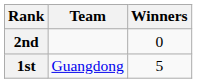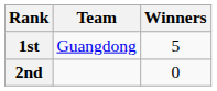 <table class="wikitable">
 <tr>
 <th>Rank</th>
 <th>Team</th>
 <th>Winners</th>
 </tr>
 <tr>
+<th align="center">1st</th>
+<td align="center"> <a href='#'>Guangdong</a></td>
+<td align="center">5</td>
+</tr>
+<tr>
 <th align="center">2nd</th>
 <td align="center"></td>
 <td align="center">0</td>
 </tr>
-<tr>
-<th align="center">1st</th>
-<td align="center"> <a href='#'>Guangdong</a></td>
-<td align="center">5</td>
-</tr>
 </table>
